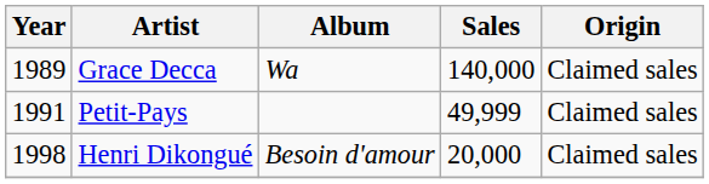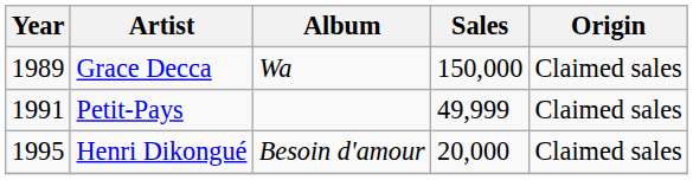 <table class="wikitable">
 <tr>
 <th>Year</th>
 <th>Artist</th>
 <th>Album</th>
 <th>Sales</th>
 <th>Origin</th>
 </tr>
 <tr>
 <td>1989</td>
 <td><a href='#'>Grace Decca</a></td>
 <td><em>Wa</em></td>
-<td>140,000</td>
+<td>150,000</td>
 <td>Claimed sales</td>
 </tr>
 <tr>
 <td>1991</td>
 <td><a href='#'>Petit-Pays</a></td>
 <td></td>
 <td>49,999</td>
 <td>Claimed sales</td>
 </tr>
 <tr>
-<td>1998</td>
+<td>1995</td>
 <td><a href='#'>Henri Dikongué</a></td>
 <td><em>Besoin d'amour</em></td>
 <td>20,000</td>
 <td>Claimed sales</td>
 </tr>
 <tr>
 </tr>
 </table>
